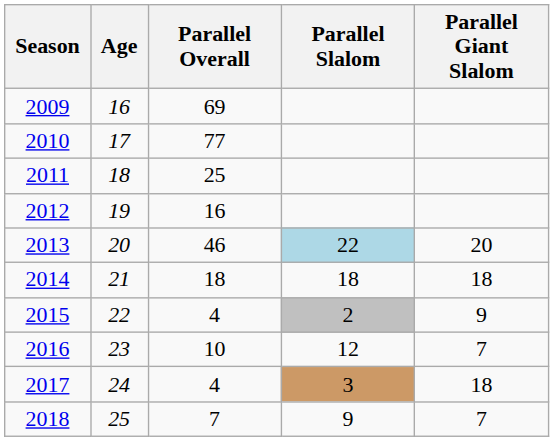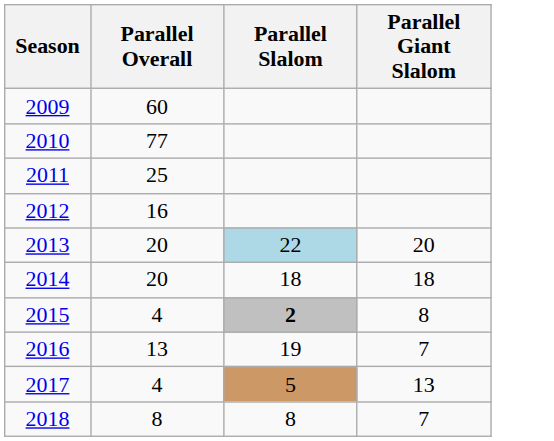 <table class=wikitable style="text-align:center">
 <tr>
 <th> Season </th>
-<th> Age </th>
 <th style="width:90px;">Parallel<br>Overall</th>
 <th style="width:90px;">Parallel<br>Slalom</th>
 <th style="width:90px;">Parallel<br>Giant Slalom</th>
 </tr>
 <tr>
 <td><a href='#'>2009</a></td>
-<td><em>16</em></td>
-<td>69</td>
+<td>60</td>
 <td></td>
 <td></td>
 </tr>
 <tr>
 <td><a href='#'>2010</a></td>
-<td><em>17</em></td>
 <td>77</td>
 <td></td>
 <td></td>
 </tr>
 <tr>
 <td><a href='#'>2011</a></td>
-<td><em>18</em></td>
 <td>25</td>
 <td></td>
 <td></td>
 </tr>
 <tr>
 <td><a href='#'>2012</a></td>
-<td><em>19</em></td>
 <td>16</td>
 <td></td>
 <td></td>
 </tr>
 <tr>
 <td><a href='#'>2013</a></td>
-<td><em>20</em></td>
-<td>46</td>
+<td>20</td>
 <td style="background: lightblue;">22</td>
 <td>20</td>
 </tr>
 <tr>
 <td><a href='#'>2014</a></td>
-<td><em>21</em></td>
-<td>18</td>
+<td>20</td>
 <td>18</td>
 <td>18</td>
 </tr>
 <tr>
 <td><a href='#'>2015</a></td>
-<td><em>22</em></td>
 <td>4</td>
-<td bgcolor="silver">2</td>
-<td>9</td>
+<td bgcolor="silver"><strong>2</strong></td>
+<td>8</td>
 </tr>
 <tr>
 <td><a href='#'>2016</a></td>
-<td><em>23</em></td>
-<td>10</td>
-<td>12</td>
+<td>13</td>
+<td>19</td>
 <td>7</td>
 </tr>
 <tr>
 <td><a href='#'>2017</a></td>
-<td><em>24</em></td>
 <td>4</td>
-<td bgcolor="#cc9966">3</td>
-<td>18</td>
+<td bgcolor="#cc9966">5</td>
+<td>13</td>
 </tr>
 <tr>
 <td><a href='#'>2018</a></td>
-<td><em>25</em></td>
-<td>7</td>
-<td>9</td>
+<td>8</td>
+<td>8</td>
 <td>7</td>
 </tr>
 </table>
